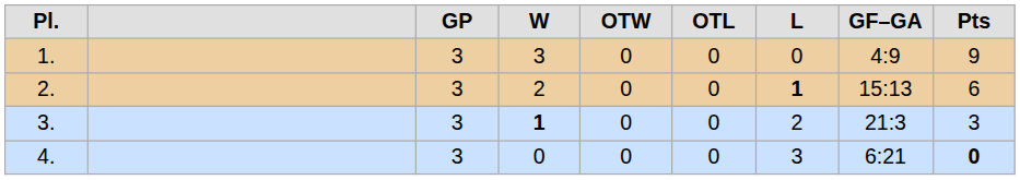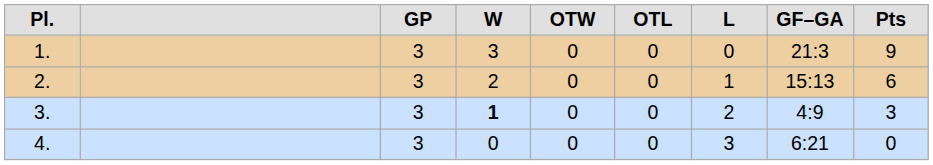 <table class="wikitable" width="60%">
 <tr style="font-weight:bold; background-color:#e0e0e0;" align="center" |>
 <td width="5%">Pl.</td>
 <td width="20%"></td>
 <td width="5%">GP</td>
 <td width="5%">W</td>
 <td width="5%">OTW</td>
 <td width="5%">OTL</td>
 <td width="5%">L</td>
 <td width="5%">GF–GA</td>
 <td width="5%">Pts</td>
 </tr>
 <tr align="center" bgcolor="#EECFA1">
 <td>1.</td>
 <td align="left"></td>
 <td>3</td>
 <td>3</td>
 <td>0</td>
 <td>0</td>
 <td>0</td>
-<td>4:9</td>
+<td>21:3</td>
 <td>9</td>
 </tr>
 <tr align="center" bgcolor="#EECFA1">
 <td>2.</td>
 <td align="left"></td>
 <td>3</td>
 <td>2</td>
 <td>0</td>
 <td>0</td>
-<td><strong>1</strong></td>
+<td>1</td>
 <td>15:13</td>
 <td>6</td>
 </tr>
 <tr align="center" bgcolor=#CAE1FF>
 <td>3.</td>
 <td align="left"></td>
 <td>3</td>
 <td><strong>1</strong></td>
 <td>0</td>
 <td>0</td>
 <td>2</td>
-<td>21:3</td>
+<td>4:9</td>
 <td>3</td>
 </tr>
 <tr align="center" bgcolor=#CAE1FF>
 <td>4.</td>
 <td align="left"></td>
 <td>3</td>
 <td>0</td>
 <td>0</td>
 <td>0</td>
 <td>3</td>
 <td>6:21</td>
-<td><strong>0</strong></td>
+<td>0</td>
 </tr>
 </table>
